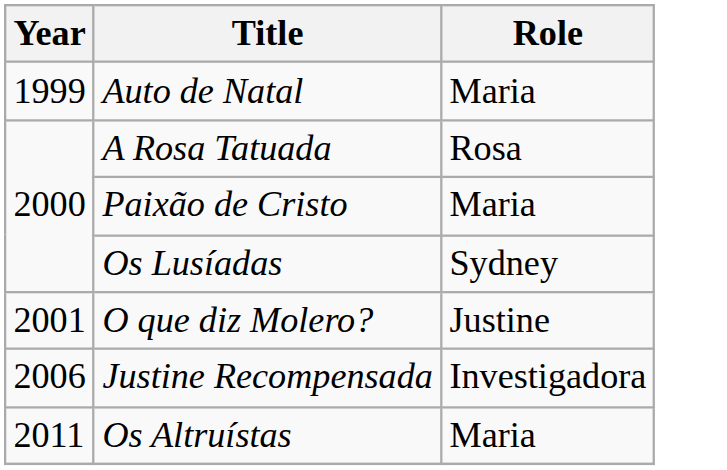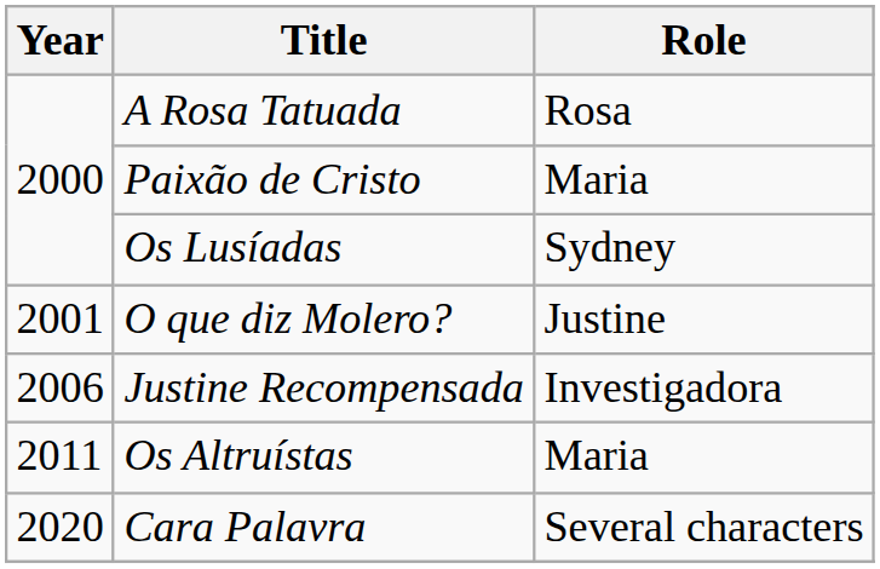 <table class="wikitable">
 <tr style="background:#ccc;">
 <th>Year</th>
 <th>Title</th>
 <th>Role</th>
-</tr>
-<tr>
-<td>1999</td>
-<td><em>Auto de Natal</em></td>
-<td>Maria</td>
 </tr>
 <tr>
 <td rowspan="3">2000</td>
 <td><em>A Rosa Tatuada</em></td>
 <td>Rosa</td>
 </tr>
 <tr>
 <td><em>Paixão de Cristo</em></td>
 <td>Maria</td>
 </tr>
 <tr>
 <td><em>Os Lusíadas</em></td>
 <td>Sydney</td>
 </tr>
 <tr>
 <td>2001</td>
 <td><em>O que diz Molero?</em></td>
 <td>Justine</td>
 </tr>
 <tr>
 <td>2006</td>
 <td><em>Justine Recompensada</em></td>
 <td>Investigadora</td>
 </tr>
 <tr>
 <td>2011</td>
 <td><em>Os Altruístas</em></td>
 <td>Maria</td>
 </tr>
 <tr>
+<td>2020</td>
+<td><em>Cara Palavra</em></td>
+<td>Several characters</td>
+</tr>
+<tr>
 </tr>
 </table>
